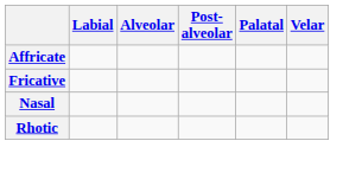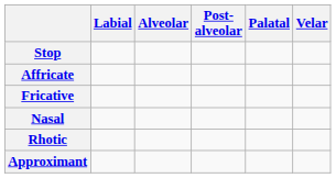 <table class="wikitable" style="text-align:center">
 <tr>
 <th></th>
 <th><a href='#'>Labial</a></th>
 <th><a href='#'>Alveolar</a></th>
 <th><a href='#'>Post-<br>alveolar</a></th>
 <th><a href='#'>Palatal</a></th>
 <th><a href='#'>Velar</a></th>
+</tr>
+<tr align="center">
+<th><a href='#'>Stop</a></th>
+<td></td>
+<td></td>
+<td></td>
+<td></td>
+<td></td>
 </tr>
 <tr>
 <th><a href='#'>Affricate</a></th>
 <td></td>
 <td></td>
 <td></td>
 <td></td>
 <td></td>
 </tr>
 <tr align="center">
 <th><a href='#'>Fricative</a></th>
 <td></td>
 <td></td>
 <td></td>
 <td></td>
 <td></td>
 </tr>
 <tr align="center">
 <th><a href='#'>Nasal</a></th>
 <td></td>
 <td></td>
 <td></td>
 <td></td>
 <td></td>
 </tr>
 <tr align="center">
 <th><a href='#'>Rhotic</a></th>
 <td></td>
 <td></td>
 <td></td>
 <td></td>
 <td></td>
 </tr>
+<tr align="center">
+<th><a href='#'>Approximant</a></th>
+<td></td>
+<td></td>
+<td></td>
+<td></td>
+<td></td>
+</tr>
 </table>
